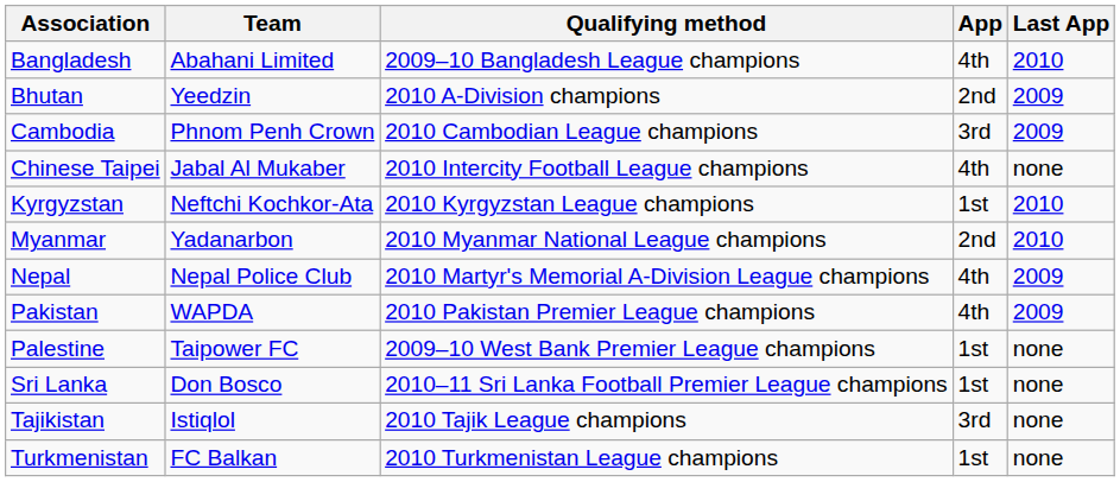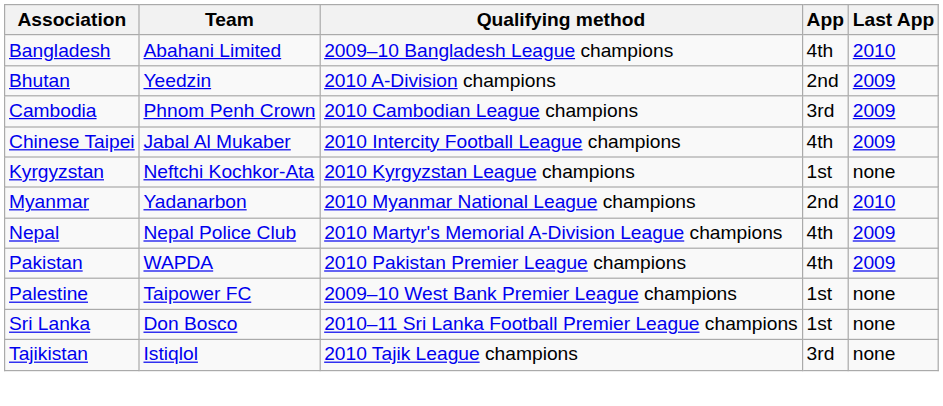 <table class="wikitable">
 <tr>
 <th>Association</th>
 <th>Team</th>
 <th>Qualifying method</th>
 <th>App</th>
 <th>Last App</th>
 </tr>
 <tr>
 <td> <a href='#'>Bangladesh</a></td>
 <td><a href='#'>Abahani Limited</a></td>
 <td><a href='#'>2009–10 Bangladesh League</a> champions</td>
 <td>4th</td>
 <td><a href='#'>2010</a></td>
 </tr>
 <tr>
 <td> <a href='#'>Bhutan</a></td>
 <td><a href='#'>Yeedzin</a></td>
 <td><a href='#'>2010 A-Division</a> champions</td>
 <td>2nd</td>
 <td><a href='#'>2009</a></td>
 </tr>
 <tr>
 <td> <a href='#'>Cambodia</a></td>
 <td><a href='#'>Phnom Penh Crown</a></td>
 <td><a href='#'>2010 Cambodian League</a> champions</td>
 <td>3rd</td>
 <td><a href='#'>2009</a></td>
 </tr>
 <tr>
 <td> <a href='#'>Chinese Taipei</a></td>
 <td><a href='#'>Jabal Al Mukaber</a></td>
 <td><a href='#'>2010 Intercity Football League</a> champions</td>
 <td>4th</td>
-<td>none</td>
+<td><a href='#'>2009</a></td>
 </tr>
 <tr>
 <td> <a href='#'>Kyrgyzstan</a></td>
 <td><a href='#'>Neftchi Kochkor-Ata</a></td>
 <td><a href='#'>2010 Kyrgyzstan League</a> champions</td>
 <td>1st</td>
-<td><a href='#'>2010</a></td>
+<td>none</td>
 </tr>
 <tr>
 <td> <a href='#'>Myanmar</a></td>
 <td><a href='#'>Yadanarbon</a></td>
 <td><a href='#'>2010 Myanmar National League</a> champions</td>
 <td>2nd</td>
 <td><a href='#'>2010</a></td>
 </tr>
 <tr>
 <td> <a href='#'>Nepal</a></td>
 <td><a href='#'>Nepal Police Club</a></td>
 <td><a href='#'>2010 Martyr's Memorial A-Division League</a> champions</td>
 <td>4th</td>
 <td><a href='#'>2009</a></td>
 </tr>
 <tr>
 <td> <a href='#'>Pakistan</a></td>
 <td><a href='#'>WAPDA</a></td>
 <td><a href='#'>2010 Pakistan Premier League</a> champions</td>
 <td>4th</td>
 <td><a href='#'>2009</a></td>
 </tr>
 <tr>
 <td> <a href='#'>Palestine</a></td>
 <td><a href='#'>Taipower FC</a></td>
 <td><a href='#'>2009–10 West Bank Premier League</a> champions</td>
 <td>1st</td>
 <td>none</td>
 </tr>
 <tr>
 <td> <a href='#'>Sri Lanka</a></td>
 <td><a href='#'>Don Bosco</a></td>
 <td><a href='#'>2010–11 Sri Lanka Football Premier League</a> champions</td>
 <td>1st</td>
 <td>none</td>
 </tr>
 <tr>
 <td> <a href='#'>Tajikistan</a></td>
 <td><a href='#'>Istiqlol</a></td>
 <td><a href='#'>2010 Tajik League</a> champions</td>
 <td>3rd</td>
 <td>none</td>
 </tr>
-<tr>
-<td> <a href='#'>Turkmenistan</a></td>
-<td><a href='#'>FC Balkan</a></td>
-<td><a href='#'>2010 Turkmenistan League</a> champions</td>
-<td>1st</td>
-<td>none</td>
-</tr>
 </table>
